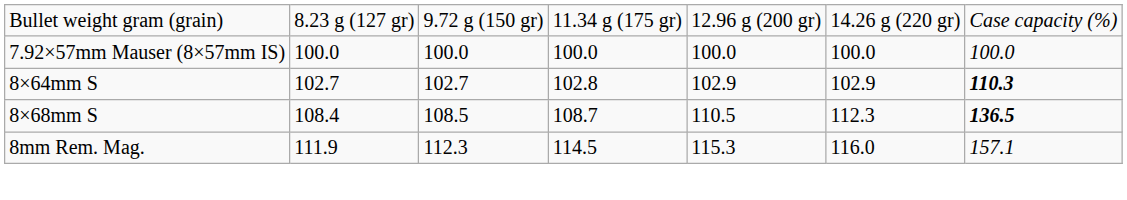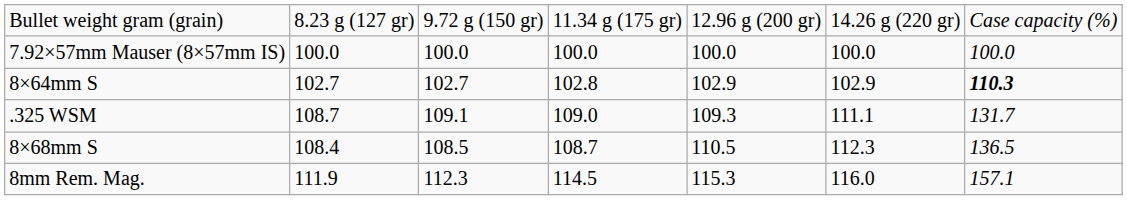 <table class="wikitable">
 <tr>
 <td>Bullet weight gram (grain)</td>
 <td>8.23 g (127 gr)</td>
 <td>9.72 g (150 gr)</td>
 <td>11.34 g (175 gr)</td>
 <td>12.96 g (200 gr)</td>
 <td>14.26 g (220 gr)</td>
 <td><em>Case capacity (%)</em></td>
 </tr>
 <tr s>
 <td>7.92×57mm Mauser (8×57mm IS)</td>
 <td>100.0</td>
 <td>100.0</td>
 <td>100.0</td>
 <td>100.0</td>
 <td>100.0</td>
 <td><em>100.0</em></td>
 </tr>
 <tr>
 <td>8×64mm S</td>
 <td>102.7</td>
 <td>102.7</td>
 <td>102.8</td>
 <td>102.9</td>
 <td>102.9</td>
 <td><strong><em>110.3</em></strong></td>
 </tr>
 <tr>
+<td>.325 WSM</td>
+<td>108.7</td>
+<td>109.1</td>
+<td>109.0</td>
+<td>109.3</td>
+<td>111.1</td>
+<td><em>131.7</em></td>
+</tr>
+<tr>
 <td>8×68mm S</td>
 <td>108.4</td>
 <td>108.5</td>
 <td>108.7</td>
 <td>110.5</td>
 <td>112.3</td>
-<td><strong><em>136.5</em></strong></td>
+<td><em>136.5</em></td>
 </tr>
 <tr>
 <td>8mm Rem. Mag.</td>
 <td>111.9</td>
 <td>112.3</td>
 <td>114.5</td>
 <td>115.3</td>
 <td>116.0</td>
 <td><em>157.1</em></td>
 </tr>
 </table>
